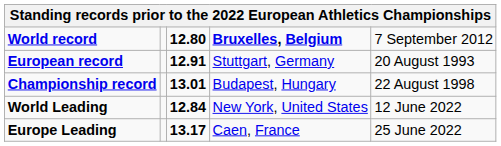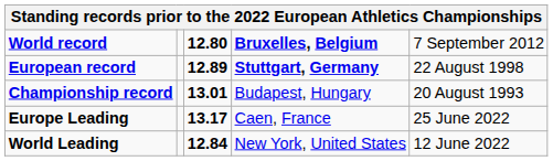 <table class="wikitable">
 <tr>
 <th colspan="5">Standing records prior to the 2022 European Athletics Championships</th>
 </tr>
 <tr>
 <td><strong><a href='#'>World record</a></strong></td>
 <td></td>
 <td><strong>12.80</strong></td>
 <td><strong><a href='#'>Bruxelles</a>, <a href='#'>Belgium</a></strong></td>
 <td>7 September 2012</td>
 </tr>
 <tr>
 <td><strong><a href='#'>European record</a></strong></td>
 <td></td>
-<td><strong>12.91</strong></td>
-<td><a href='#'>Stuttgart</a>, <a href='#'>Germany</a></td>
-<td>20 August 1993</td>
+<td><strong>12.89</strong></td>
+<td><strong><a href='#'>Stuttgart</a>, <a href='#'>Germany</a></strong></td>
+<td>22 August 1998</td>
 </tr>
 <tr>
 <td><strong><a href='#'>Championship record</a></strong></td>
 <td></td>
 <td><strong>13.01</strong></td>
 <td><a href='#'>Budapest</a>, <a href='#'>Hungary</a></td>
-<td>22 August 1998</td>
+<td>20 August 1993</td>
+</tr>
+<tr>
+<td><strong>Europe Leading</strong></td>
+<td></td>
+<td><strong>13.17 </strong></td>
+<td><a href='#'>Caen</a>, <a href='#'>France</a></td>
+<td>25 June 2022</td>
 </tr>
 <tr>
 <td><strong>World Leading</strong></td>
 <td></td>
 <td><strong>12.84</strong></td>
 <td><a href='#'>New York</a>, <a href='#'>United States</a></td>
 <td>12 June 2022</td>
 </tr>
-<tr>
-<td><strong>Europe Leading</strong></td>
-<td></td>
-<td><strong>13.17 </strong></td>
-<td><a href='#'>Caen</a>, <a href='#'>France</a></td>
-<td>25 June 2022</td>
-</tr>
 </table>
